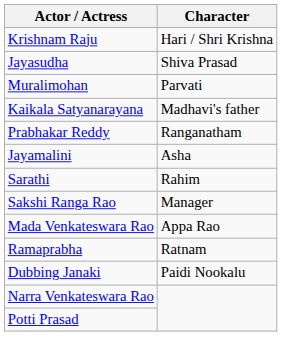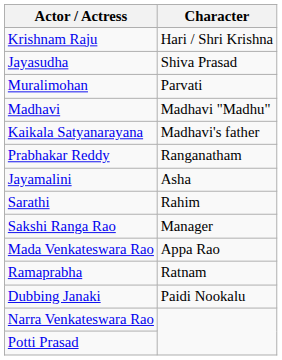 <table class=wikitable>
 <tr>
 <th>Actor / Actress</th>
 <th>Character</th>
 </tr>
 <tr>
 <td><a href='#'>Krishnam Raju</a></td>
 <td>Hari / Shri Krishna</td>
 </tr>
 <tr>
 <td><a href='#'>Jayasudha</a></td>
 <td>Shiva Prasad</td>
 </tr>
 <tr>
 <td><a href='#'>Muralimohan</a></td>
 <td>Parvati</td>
+</tr>
+<tr>
+<td><a href='#'>Madhavi</a></td>
+<td>Madhavi "Madhu"</td>
 </tr>
 <tr>
 <td><a href='#'>Kaikala Satyanarayana</a></td>
 <td>Madhavi's father</td>
 </tr>
 <tr>
 <td><a href='#'>Prabhakar Reddy</a></td>
 <td>Ranganatham</td>
 </tr>
 <tr>
 <td><a href='#'>Jayamalini</a></td>
 <td>Asha</td>
 </tr>
 <tr>
 <td><a href='#'>Sarathi</a></td>
 <td>Rahim</td>
 </tr>
 <tr>
 <td><a href='#'>Sakshi Ranga Rao</a></td>
 <td>Manager</td>
 </tr>
 <tr>
 <td><a href='#'>Mada Venkateswara Rao</a></td>
 <td>Appa Rao</td>
 </tr>
 <tr>
 <td><a href='#'>Ramaprabha</a></td>
 <td>Ratnam</td>
 </tr>
 <tr>
 <td><a href='#'>Dubbing Janaki</a></td>
 <td>Paidi Nookalu</td>
 </tr>
 <tr>
 <td><a href='#'>Narra Venkateswara Rao</a></td>
 </tr>
 <tr>
 <td><a href='#'>Potti Prasad</a></td>
 </tr>
 </table>
